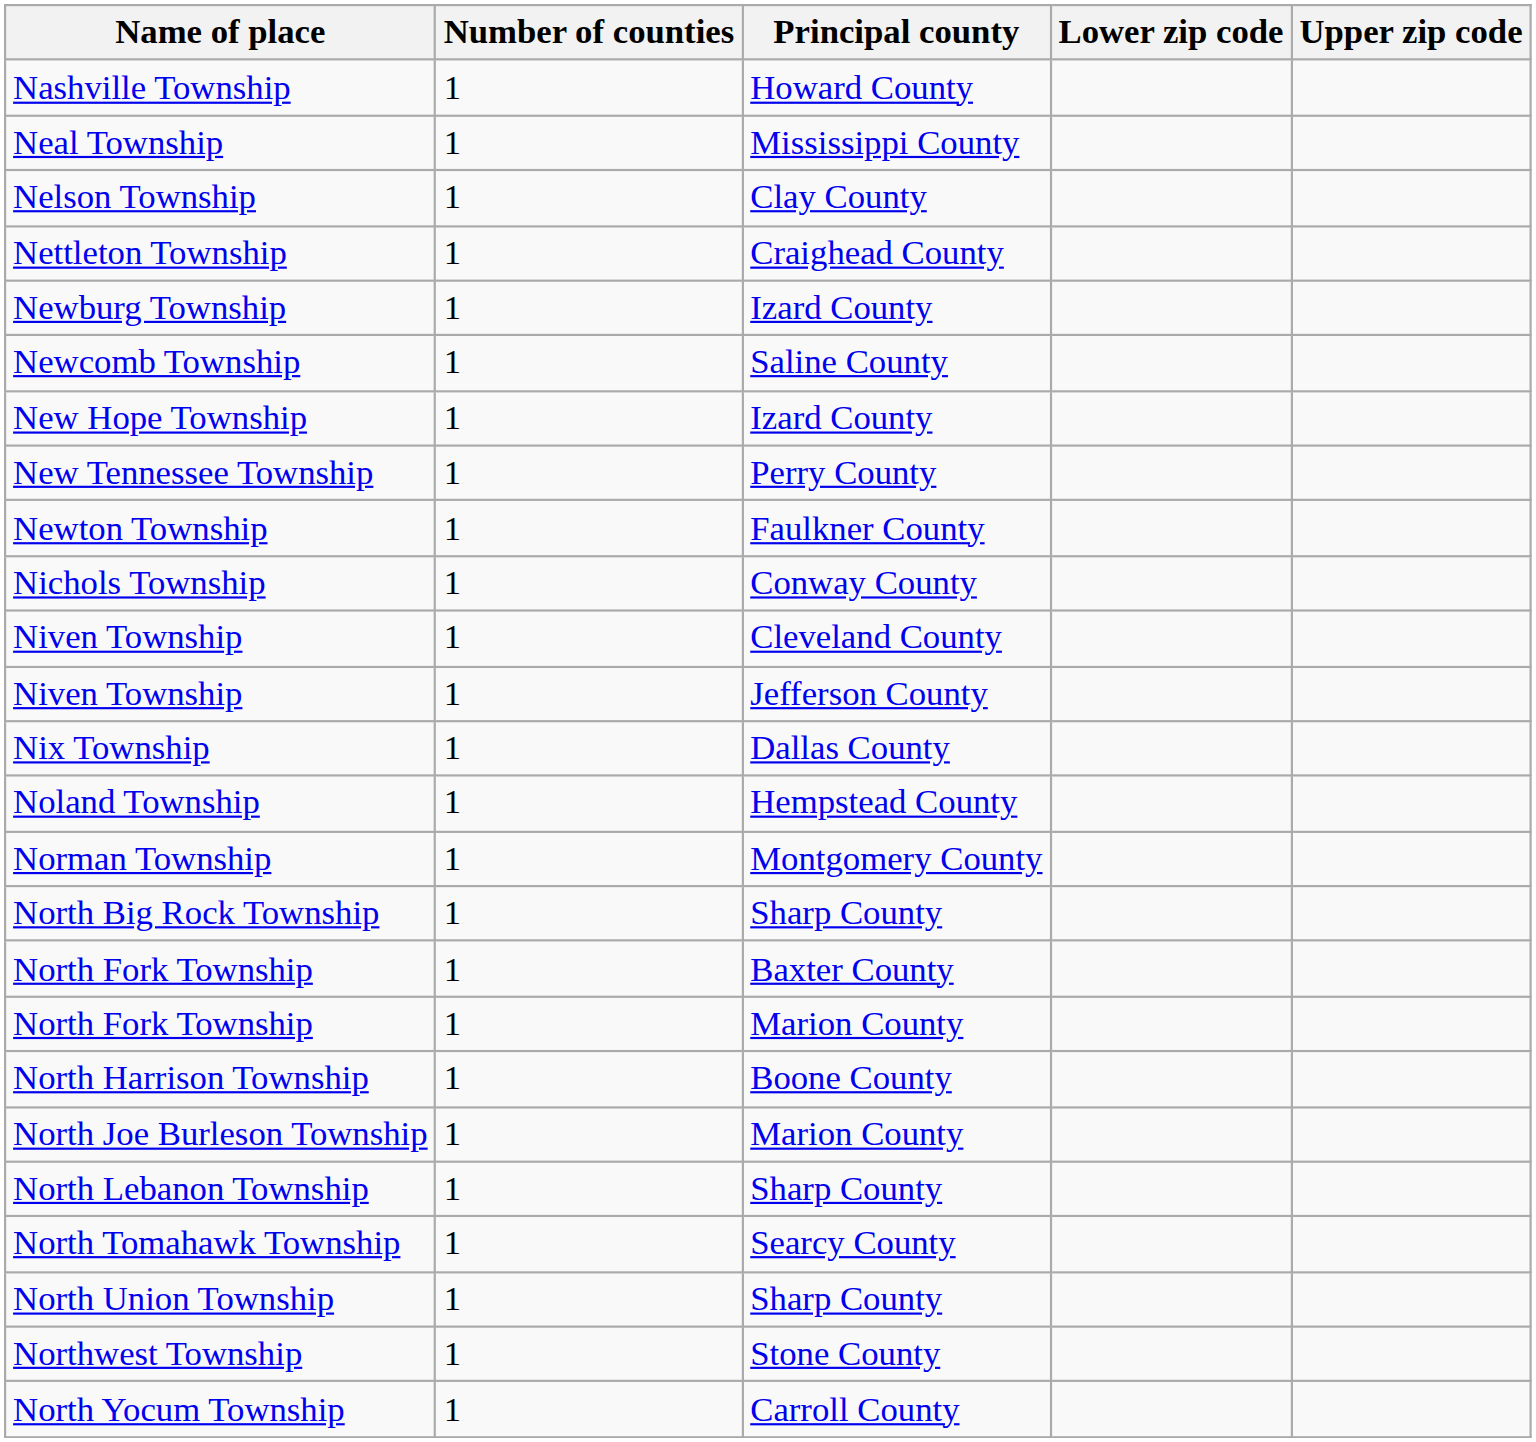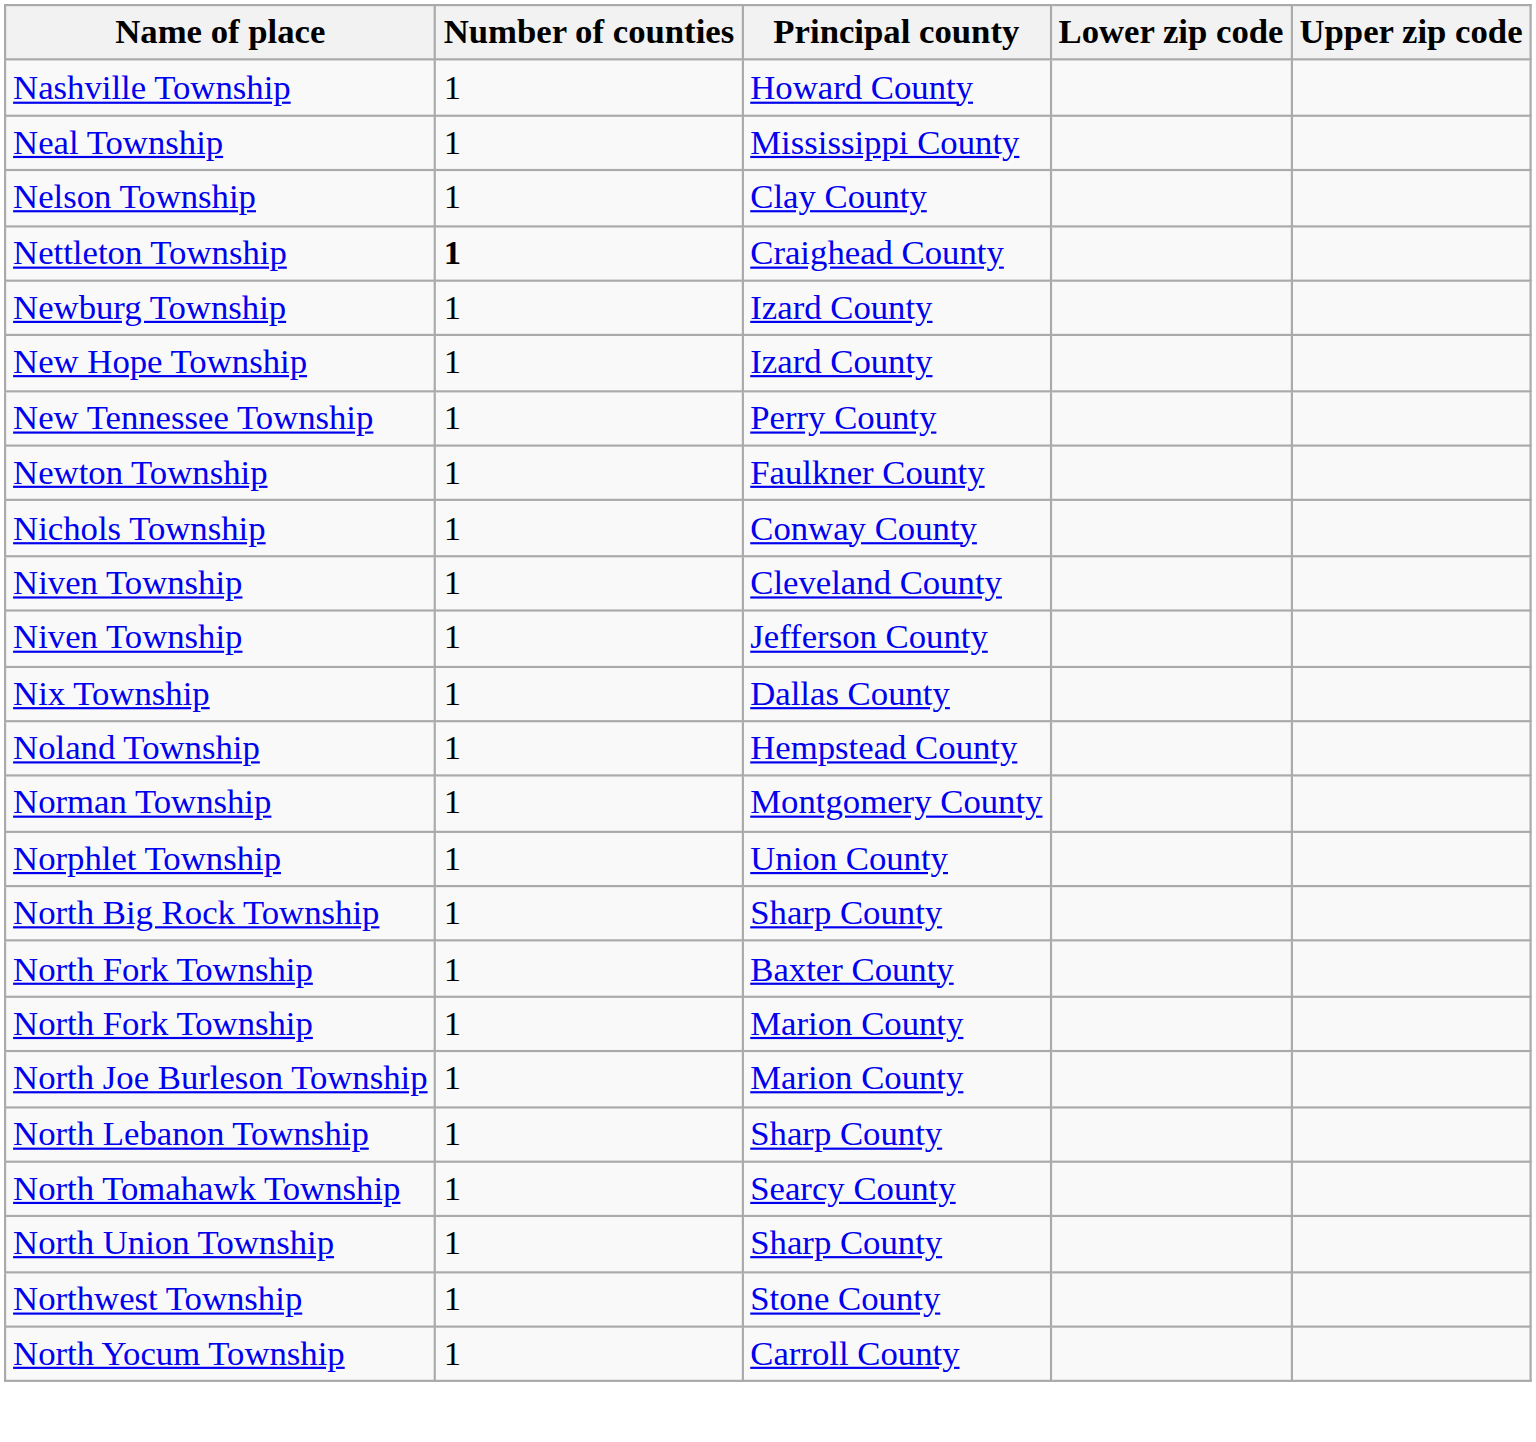 <table class="wikitable">
 <tr>
 <th>Name of place</th>
 <th>Number of counties</th>
 <th>Principal county</th>
 <th>Lower zip code</th>
 <th>Upper zip code</th>
 </tr>
 <tr>
 <td><a href='#'>Nashville Township</a></td>
 <td>1</td>
 <td><a href='#'>Howard County</a></td>
 <td> </td>
 <td> </td>
 </tr>
 <tr>
 <td><a href='#'>Neal Township</a></td>
 <td>1</td>
 <td><a href='#'>Mississippi County</a></td>
 <td> </td>
 <td> </td>
 </tr>
 <tr>
 <td><a href='#'>Nelson Township</a></td>
 <td>1</td>
 <td><a href='#'>Clay County</a></td>
 <td> </td>
 <td> </td>
 </tr>
 <tr>
 <td><a href='#'>Nettleton Township</a></td>
-<td>1</td>
+<td><strong>1</strong></td>
 <td><a href='#'>Craighead County</a></td>
 <td> </td>
 <td> </td>
 </tr>
 <tr>
 <td><a href='#'>Newburg Township</a></td>
 <td>1</td>
 <td><a href='#'>Izard County</a></td>
-<td> </td>
-<td> </td>
-</tr>
-<tr>
-<td><a href='#'>Newcomb Township</a></td>
-<td>1</td>
-<td><a href='#'>Saline County</a></td>
 <td> </td>
 <td> </td>
 </tr>
 <tr>
 <td><a href='#'>New Hope Township</a></td>
 <td>1</td>
 <td><a href='#'>Izard County</a></td>
 <td> </td>
 <td> </td>
 </tr>
 <tr>
 <td><a href='#'>New Tennessee Township</a></td>
 <td>1</td>
 <td><a href='#'>Perry County</a></td>
 <td> </td>
 <td> </td>
 </tr>
 <tr>
 <td><a href='#'>Newton Township</a></td>
 <td>1</td>
 <td><a href='#'>Faulkner County</a></td>
 <td> </td>
 <td> </td>
 </tr>
 <tr>
 <td><a href='#'>Nichols Township</a></td>
 <td>1</td>
 <td><a href='#'>Conway County</a></td>
 <td> </td>
 <td> </td>
 </tr>
 <tr>
 <td><a href='#'>Niven Township</a></td>
 <td>1</td>
 <td><a href='#'>Cleveland County</a></td>
 <td> </td>
 <td> </td>
 </tr>
 <tr>
 <td><a href='#'>Niven Township</a></td>
 <td>1</td>
 <td><a href='#'>Jefferson County</a></td>
 <td> </td>
 <td> </td>
 </tr>
 <tr>
 <td><a href='#'>Nix Township</a></td>
 <td>1</td>
 <td><a href='#'>Dallas County</a></td>
 <td> </td>
 <td> </td>
 </tr>
 <tr>
 <td><a href='#'>Noland Township</a></td>
 <td>1</td>
 <td><a href='#'>Hempstead County</a></td>
 <td> </td>
 <td> </td>
 </tr>
 <tr>
 <td><a href='#'>Norman Township</a></td>
 <td>1</td>
 <td><a href='#'>Montgomery County</a></td>
 <td> </td>
 <td> </td>
 </tr>
 <tr>
+<td><a href='#'>Norphlet Township</a></td>
+<td>1</td>
+<td><a href='#'>Union County</a></td>
+<td> </td>
+<td> </td>
+</tr>
+<tr>
 <td><a href='#'>North Big Rock Township</a></td>
 <td>1</td>
 <td><a href='#'>Sharp County</a></td>
 <td> </td>
 <td> </td>
 </tr>
 <tr>
 <td><a href='#'>North Fork Township</a></td>
 <td>1</td>
 <td><a href='#'>Baxter County</a></td>
 <td> </td>
 <td> </td>
 </tr>
 <tr>
 <td><a href='#'>North Fork Township</a></td>
 <td>1</td>
 <td><a href='#'>Marion County</a></td>
-<td> </td>
-<td> </td>
-</tr>
-<tr>
-<td><a href='#'>North Harrison Township</a></td>
-<td>1</td>
-<td><a href='#'>Boone County</a></td>
 <td> </td>
 <td> </td>
 </tr>
 <tr>
 <td><a href='#'>North Joe Burleson Township</a></td>
 <td>1</td>
 <td><a href='#'>Marion County</a></td>
 <td> </td>
 <td> </td>
 </tr>
 <tr>
 <td><a href='#'>North Lebanon Township</a></td>
 <td>1</td>
 <td><a href='#'>Sharp County</a></td>
 <td> </td>
 <td> </td>
 </tr>
 <tr>
 <td><a href='#'>North Tomahawk Township</a></td>
 <td>1</td>
 <td><a href='#'>Searcy County</a></td>
 <td> </td>
 <td> </td>
 </tr>
 <tr>
 <td><a href='#'>North Union Township</a></td>
 <td>1</td>
 <td><a href='#'>Sharp County</a></td>
 <td> </td>
 <td> </td>
 </tr>
 <tr>
 <td><a href='#'>Northwest Township</a></td>
 <td>1</td>
 <td><a href='#'>Stone County</a></td>
 <td> </td>
 <td> </td>
 </tr>
 <tr>
 <td><a href='#'>North Yocum Township</a></td>
 <td>1</td>
 <td><a href='#'>Carroll County</a></td>
 <td> </td>
 <td> </td>
 </tr>
 </table>
